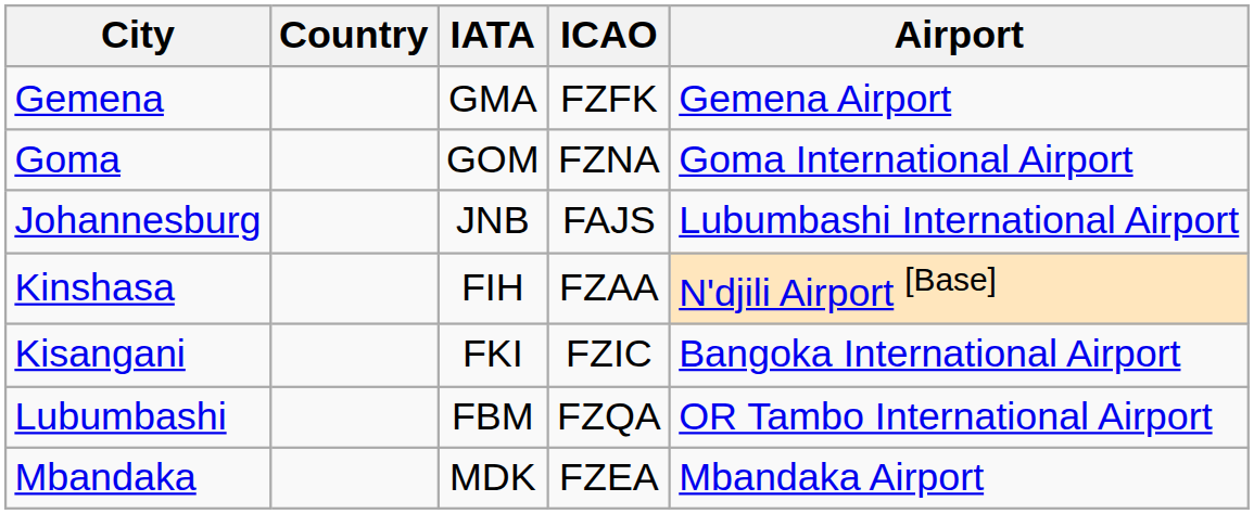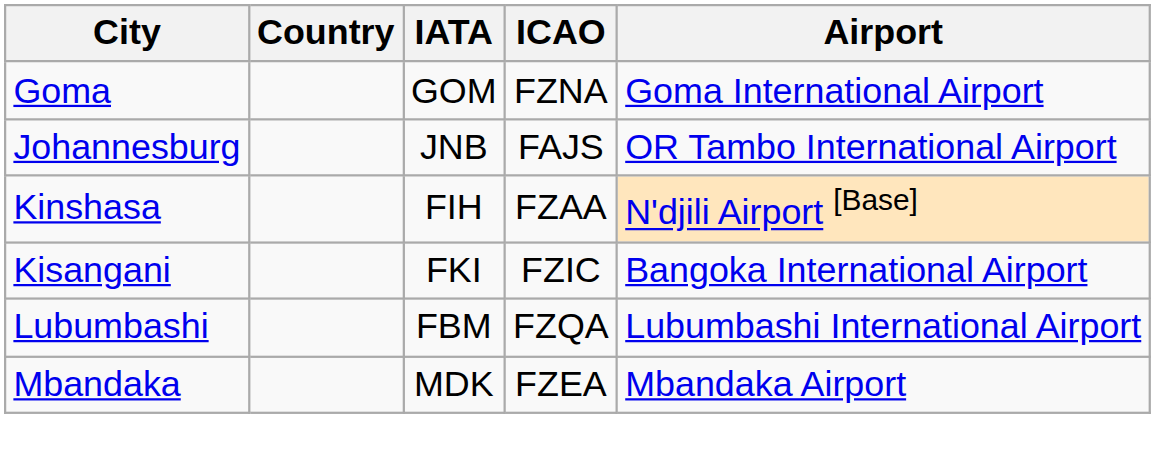 <table class="wikitable sortable">
 <tr>
 <th>City</th>
 <th>Country</th>
 <th>IATA</th>
 <th>ICAO</th>
 <th>Airport</th>
-</tr>
-<tr>
-<td><a href='#'>Gemena</a></td>
-<td></td>
-<td align=center>GMA</td>
-<td align=center>FZFK</td>
-<td><a href='#'>Gemena Airport</a></td>
 </tr>
 <tr>
 <td><a href='#'>Goma</a></td>
 <td></td>
 <td align=center>GOM</td>
 <td align=center>FZNA</td>
 <td><a href='#'>Goma International Airport</a></td>
 </tr>
 <tr>
 <td><a href='#'>Johannesburg</a></td>
 <td></td>
 <td align=center>JNB</td>
 <td align=center>FAJS</td>
-<td><a href='#'>Lubumbashi International Airport</a></td>
+<td><a href='#'>OR Tambo International Airport</a></td>
 </tr>
 <tr>
 <td><a href='#'>Kinshasa</a></td>
 <td></td>
 <td align=center>FIH</td>
 <td align=center>FZAA</td>
 <td style="background-color: #FFE6BD"><a href='#'>N'djili Airport</a> <sup>[Base]</sup></td>
 </tr>
 <tr>
 <td><a href='#'>Kisangani</a></td>
 <td></td>
 <td align=center>FKI</td>
 <td align=center>FZIC</td>
 <td><a href='#'>Bangoka International Airport</a></td>
 </tr>
 <tr>
 <td><a href='#'>Lubumbashi</a></td>
 <td></td>
 <td align=center>FBM</td>
 <td align=center>FZQA</td>
-<td><a href='#'>OR Tambo International Airport</a></td>
+<td><a href='#'>Lubumbashi International Airport</a></td>
 </tr>
 <tr>
 <td><a href='#'>Mbandaka</a></td>
 <td></td>
 <td align=center>MDK</td>
 <td align=center>FZEA</td>
 <td><a href='#'>Mbandaka Airport</a></td>
 </tr>
 </table>
